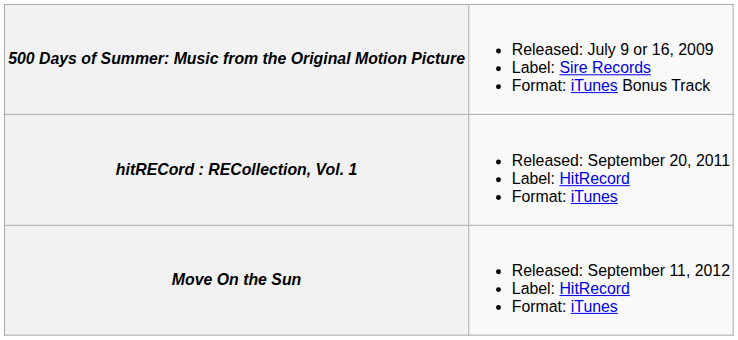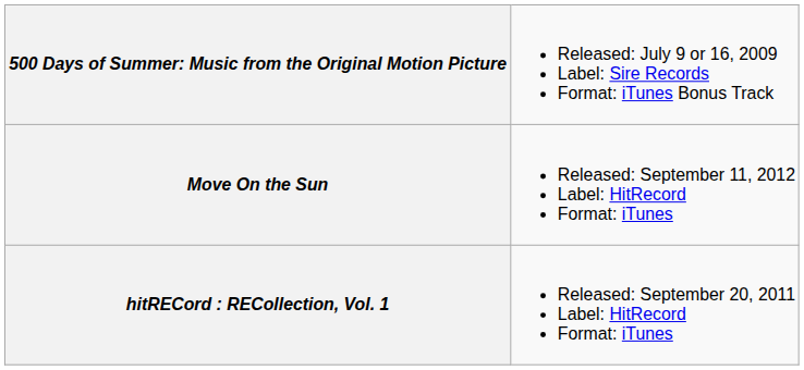 <table class="wikitable plainrowheaders" border="1">
 <tr>
 <th scope="row"><em>500 Days of Summer: Music from the Original Motion Picture</em></th>
 <td><br><ul><li>Released: July 9 or 16, 2009</li><li>Label: <a href='#'>Sire Records</a></li><li>Format: <a href='#'>iTunes</a> Bonus Track</li></ul></td>
 </tr>
 <tr>
+<th scope="row"><em>Move On the Sun</em></th>
+<td><br><ul><li>Released: September 11, 2012</li><li>Label: <a href='#'>HitRecord</a></li><li>Format: <a href='#'>iTunes</a></li></ul></td>
+</tr>
+<tr>
 <th scope="row"><em>hitRECord : RECollection, Vol. 1</em></th>
 <td><br><ul><li>Released: September 20, 2011</li><li>Label: <a href='#'>HitRecord</a></li><li>Format: <a href='#'>iTunes</a></li></ul></td>
 </tr>
-<tr>
-<th scope="row"><em>Move On the Sun</em></th>
-<td><br><ul><li>Released: September 11, 2012</li><li>Label: <a href='#'>HitRecord</a></li><li>Format: <a href='#'>iTunes</a></li></ul></td>
-</tr>
 </table>
